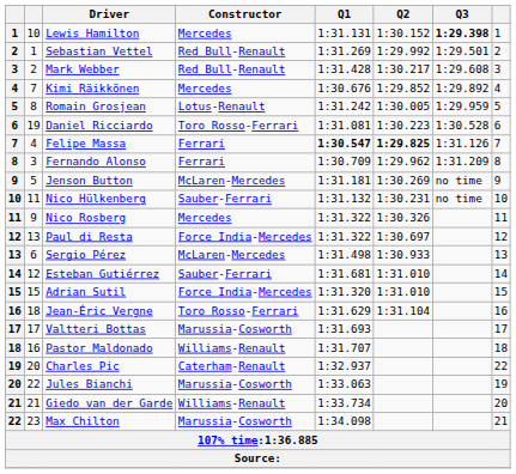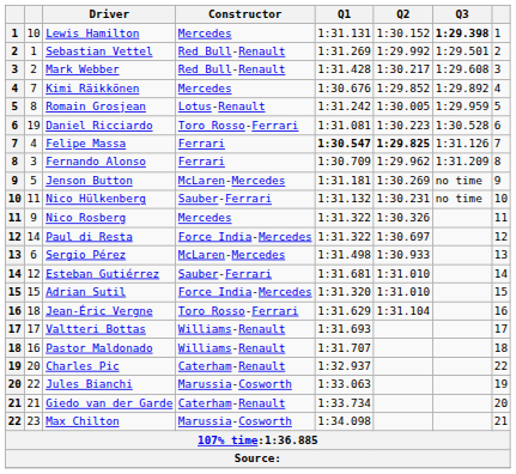 <table class="wikitable sortable" style="font-size:85%">
 <tr>
 <th></th>
 <th></th>
 <th>Driver</th>
 <th>Constructor</th>
 <th>Q1</th>
 <th>Q2</th>
 <th>Q3</th>
 <th></th>
 </tr>
 <tr>
 <th>1</th>
 <td align="center">10</td>
 <td> <a href='#'>Lewis Hamilton</a></td>
 <td><a href='#'>Mercedes</a></td>
 <td>1:31.131</td>
 <td>1:30.152</td>
 <td><strong>1:29.398</strong></td>
 <td>1</td>
 </tr>
 <tr>
 <th>2</th>
 <td align="center">1</td>
 <td> <a href='#'>Sebastian Vettel</a></td>
 <td><a href='#'>Red Bull</a>-<a href='#'>Renault</a></td>
 <td>1:31.269</td>
 <td>1:29.992</td>
 <td>1:29.501</td>
 <td>2</td>
 </tr>
 <tr>
 <th>3</th>
 <td align="center">2</td>
 <td> <a href='#'>Mark Webber</a></td>
 <td><a href='#'>Red Bull</a>-<a href='#'>Renault</a></td>
 <td>1:31.428</td>
 <td>1:30.217</td>
 <td>1:29.608</td>
 <td>3</td>
 </tr>
 <tr>
 <th>4</th>
 <td align="center">7</td>
 <td> <a href='#'>Kimi Räikkönen</a></td>
 <td><a href='#'>Mercedes</a></td>
 <td>1:30.676</td>
 <td>1:29.852</td>
 <td>1:29.892</td>
 <td>4</td>
 </tr>
 <tr>
 <th>5</th>
 <td align="center">8</td>
 <td> <a href='#'>Romain Grosjean</a></td>
 <td><a href='#'>Lotus</a>-<a href='#'>Renault</a></td>
 <td>1:31.242</td>
 <td>1:30.005</td>
 <td>1:29.959</td>
 <td>5</td>
 </tr>
 <tr>
 <th>6</th>
 <td align="center">19</td>
 <td> <a href='#'>Daniel Ricciardo</a></td>
 <td><a href='#'>Toro Rosso</a>-<a href='#'>Ferrari</a></td>
 <td>1:31.081</td>
 <td>1:30.223</td>
 <td>1:30.528</td>
 <td>6</td>
 </tr>
 <tr>
 <th>7</th>
 <td align="center">4</td>
 <td> <a href='#'>Felipe Massa</a></td>
 <td><a href='#'>Ferrari</a></td>
 <td><strong>1:30.547</strong></td>
 <td><strong>1:29.825</strong></td>
 <td>1:31.126</td>
 <td>7</td>
 </tr>
 <tr>
 <th>8</th>
 <td align="center">3</td>
 <td> <a href='#'>Fernando Alonso</a></td>
 <td><a href='#'>Ferrari</a></td>
 <td>1:30.709</td>
 <td>1:29.962</td>
 <td>1:31.209</td>
 <td>8</td>
 </tr>
 <tr>
 <th>9</th>
 <td align="center">5</td>
 <td> <a href='#'>Jenson Button</a></td>
 <td><a href='#'>McLaren</a>-<a href='#'>Mercedes</a></td>
 <td>1:31.181</td>
 <td>1:30.269</td>
 <td>no time</td>
 <td>9</td>
 </tr>
 <tr>
 <th>10</th>
 <td align="center">11</td>
 <td> <a href='#'>Nico Hülkenberg</a></td>
 <td><a href='#'>Sauber</a>-<a href='#'>Ferrari</a></td>
 <td>1:31.132</td>
 <td>1:30.231</td>
 <td>no time</td>
 <td>10</td>
 </tr>
 <tr>
 <th>11</th>
 <td align="center">9</td>
 <td> <a href='#'>Nico Rosberg</a></td>
 <td><a href='#'>Mercedes</a></td>
 <td>1:31.322</td>
 <td>1:30.326</td>
 <td></td>
 <td>11</td>
 </tr>
 <tr>
 <th>12</th>
-<td align="center">13</td>
+<td align="center">14</td>
 <td> <a href='#'>Paul di Resta</a></td>
 <td><a href='#'>Force India</a>-<a href='#'>Mercedes</a></td>
 <td>1:31.322</td>
 <td>1:30.697</td>
 <td></td>
 <td>12</td>
 </tr>
 <tr>
 <th>13</th>
 <td align="center">6</td>
 <td> <a href='#'>Sergio Pérez</a></td>
 <td><a href='#'>McLaren</a>-<a href='#'>Mercedes</a></td>
 <td>1:31.498</td>
 <td>1:30.933</td>
 <td></td>
 <td>13</td>
 </tr>
 <tr>
 <th>14</th>
 <td align="center">12</td>
 <td> <a href='#'>Esteban Gutiérrez</a></td>
 <td><a href='#'>Sauber</a>-<a href='#'>Ferrari</a></td>
 <td>1:31.681</td>
 <td>1:31.010</td>
 <td></td>
 <td>14</td>
 </tr>
 <tr>
 <th>15</th>
 <td align="center">15</td>
 <td> <a href='#'>Adrian Sutil</a></td>
 <td><a href='#'>Force India</a>-<a href='#'>Mercedes</a></td>
 <td>1:31.320</td>
 <td>1:31.010</td>
 <td></td>
 <td>15</td>
 </tr>
 <tr>
 <th>16</th>
 <td align="center">18</td>
 <td> <a href='#'>Jean-Éric Vergne</a></td>
 <td><a href='#'>Toro Rosso</a>-<a href='#'>Ferrari</a></td>
 <td>1:31.629</td>
 <td>1:31.104</td>
 <td></td>
 <td>16</td>
 </tr>
 <tr>
 <th>17</th>
 <td align="center">17</td>
 <td> <a href='#'>Valtteri Bottas</a></td>
-<td><a href='#'>Marussia</a>-<a href='#'>Cosworth</a></td>
+<td><a href='#'>Williams</a>-<a href='#'>Renault</a></td>
 <td>1:31.693</td>
 <td></td>
 <td></td>
 <td>17</td>
 </tr>
 <tr>
 <th>18</th>
 <td align="center">16</td>
 <td> <a href='#'>Pastor Maldonado</a></td>
 <td><a href='#'>Williams</a>-<a href='#'>Renault</a></td>
 <td>1:31.707</td>
 <td></td>
 <td></td>
 <td>18</td>
 </tr>
 <tr>
 <th>19</th>
 <td align="center">20</td>
 <td> <a href='#'>Charles Pic</a></td>
 <td><a href='#'>Caterham</a>-<a href='#'>Renault</a></td>
 <td>1:32.937</td>
 <td></td>
 <td></td>
 <td>22</td>
 </tr>
 <tr>
 <th>20</th>
 <td align="center">22</td>
 <td> <a href='#'>Jules Bianchi</a></td>
 <td><a href='#'>Marussia</a>-<a href='#'>Cosworth</a></td>
 <td>1:33.063</td>
 <td></td>
 <td></td>
 <td>19</td>
 </tr>
 <tr>
 <th>21</th>
 <td align="center">21</td>
 <td> <a href='#'>Giedo van der Garde</a></td>
-<td><a href='#'>Williams</a>-<a href='#'>Renault</a></td>
+<td><a href='#'>Caterham</a>-<a href='#'>Renault</a></td>
 <td>1:33.734</td>
 <td></td>
 <td></td>
 <td>20</td>
 </tr>
 <tr>
 <th>22</th>
 <td align="center">23</td>
 <td> <a href='#'>Max Chilton</a></td>
 <td><a href='#'>Marussia</a>-<a href='#'>Cosworth</a></td>
 <td>1:34.098</td>
 <td></td>
 <td></td>
 <td>21</td>
 </tr>
 <tr>
 <th colspan=8><a href='#'>107% time</a>:1:36.885</th>
 </tr>
 <tr>
 <th colspan="8">Source:</th>
 </tr>
 <tr>
 </tr>
 </table>
